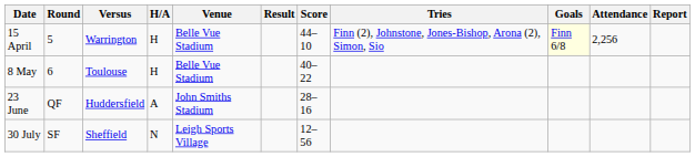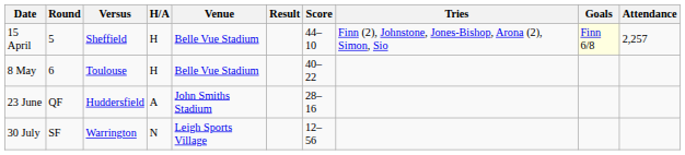 <table class="wikitable defaultleft col2center col4center col7center col10right" style="font-size:90%;">
 <tr>
 <th>Date</th>
 <th>Round</th>
 <th>Versus</th>
 <th>H/A</th>
 <th>Venue</th>
 <th>Result</th>
 <th>Score</th>
 <th>Tries</th>
 <th>Goals</th>
 <th>Attendance</th>
-<th>Report</th>
 </tr>
 <tr>
 <td>15 April</td>
 <td>5</td>
-<td> <a href='#'>Warrington</a></td>
+<td> <a href='#'>Sheffield</a></td>
 <td>H</td>
 <td><a href='#'>Belle Vue Stadium</a></td>
 <td></td>
 <td>44–10</td>
 <td><a href='#'>Finn</a> (2), <a href='#'>Johnstone</a>, <a href='#'>Jones-Bishop</a>, <a href='#'>Arona</a> (2), <a href='#'>Simon</a>, <a href='#'>Sio</a></td>
 <td style="background: lightyellow;"><a href='#'>Finn</a> 6/8</td>
-<td>2,256</td>
-<td></td>
+<td>2,257</td>
 </tr>
 <tr>
 <td>8 May</td>
 <td>6</td>
 <td> <a href='#'>Toulouse</a></td>
 <td>H</td>
 <td><a href='#'>Belle Vue Stadium</a></td>
 <td></td>
 <td>40–22</td>
-<td></td>
 <td></td>
 <td></td>
 <td></td>
 </tr>
 <tr>
 <td>23 June</td>
 <td>QF</td>
 <td> <a href='#'>Huddersfield</a></td>
 <td>A</td>
 <td><a href='#'>John Smiths Stadium</a></td>
 <td></td>
 <td>28–16</td>
 <td></td>
 <td></td>
 <td></td>
-<td></td>
 </tr>
 <tr>
 <td>30 July</td>
 <td>SF</td>
-<td> <a href='#'>Sheffield</a></td>
+<td> <a href='#'>Warrington</a></td>
 <td>N</td>
 <td><a href='#'>Leigh Sports Village</a></td>
 <td></td>
 <td>12–56</td>
 <td></td>
 <td></td>
 <td></td>
-<td></td>
 </tr>
 </table>
